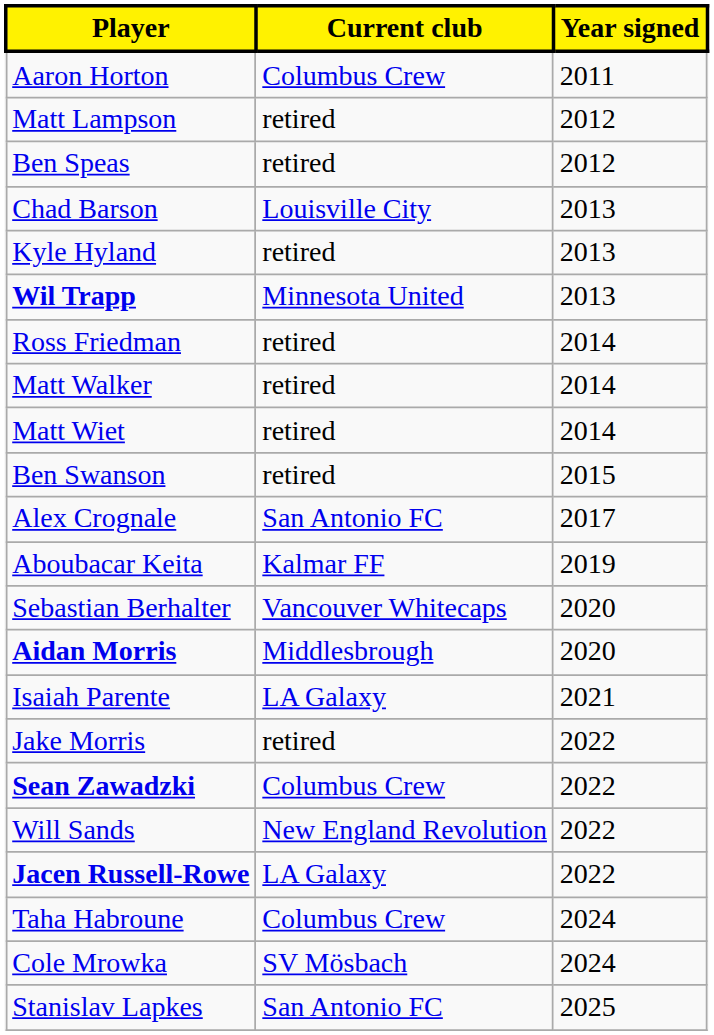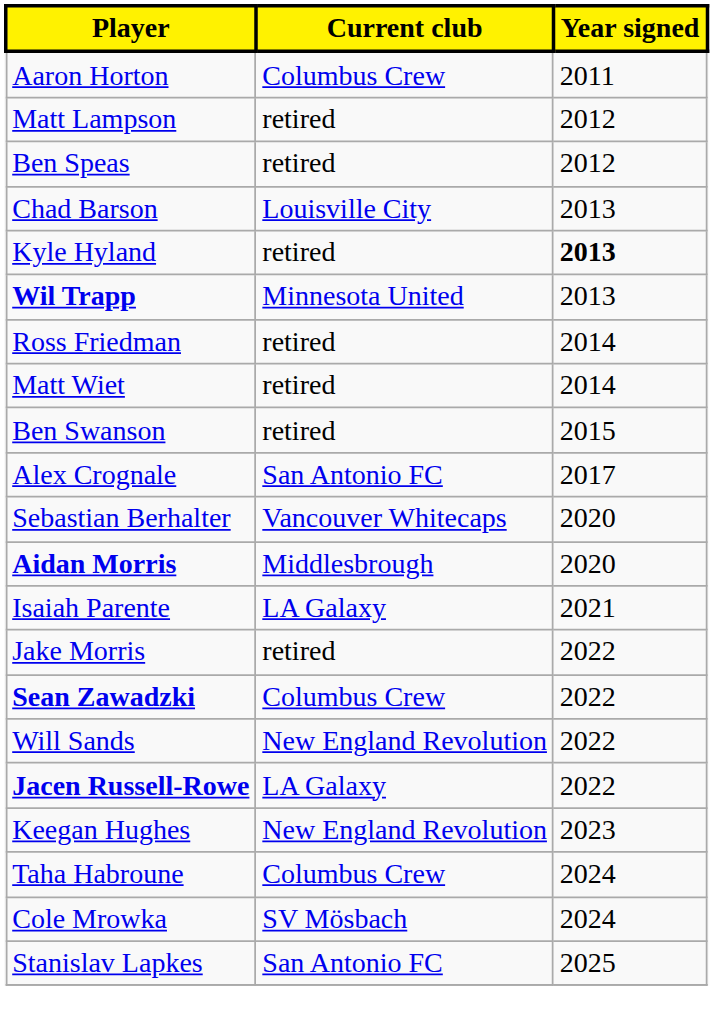 <table class="wikitable" style="text-align:center">
 <tr>
 <th style="background:#FFF200; color:#000000; border:2px solid #000000;">Player</th>
 <th style="background:#FFF200; color:#000000; border:2px solid #000000;">Current club</th>
 <th style="background:#FFF200; color:#000000; border:2px solid #000000;">Year signed</th>
 </tr>
 <tr>
 <td align=left> <a href='#'>Aaron Horton</a></td>
 <td align=left> <a href='#'>Columbus Crew</a></td>
 <td align=left>2011</td>
 </tr>
 <tr>
 <td align=left> <a href='#'>Matt Lampson</a></td>
 <td align=left>retired</td>
 <td align=left>2012</td>
 </tr>
 <tr>
 <td align=left> <a href='#'>Ben Speas</a></td>
 <td align=left>retired</td>
 <td align=left>2012</td>
 </tr>
 <tr>
 <td align=left> <a href='#'>Chad Barson</a></td>
 <td align=left> <a href='#'>Louisville City</a></td>
 <td align=left>2013</td>
 </tr>
 <tr>
 <td align=left> <a href='#'>Kyle Hyland</a></td>
 <td align=left>retired</td>
-<td align=left>2013</td>
+<td align=left><strong>2013</strong></td>
 </tr>
 <tr>
 <td align=left> <strong><a href='#'>Wil Trapp</a></strong></td>
 <td align=left> <a href='#'>Minnesota United</a></td>
 <td align=left>2013</td>
 </tr>
 <tr>
 <td align=left> <a href='#'>Ross Friedman</a></td>
-<td align=left>retired</td>
-<td align=left>2014</td>
-</tr>
-<tr>
-<td align=left> <a href='#'>Matt Walker</a></td>
 <td align=left>retired</td>
 <td align=left>2014</td>
 </tr>
 <tr>
 <td align=left> <a href='#'>Matt Wiet</a></td>
 <td align=left>retired</td>
 <td align=left>2014</td>
 </tr>
 <tr>
 <td align=left> <a href='#'>Ben Swanson</a></td>
 <td align=left>retired</td>
 <td align=left>2015</td>
 </tr>
 <tr>
 <td align=left> <a href='#'>Alex Crognale</a></td>
 <td align=left> <a href='#'>San Antonio FC</a></td>
 <td align=left>2017</td>
-</tr>
-<tr>
-<td align=left> <a href='#'>Aboubacar Keita</a></td>
-<td align=left> <a href='#'>Kalmar FF</a></td>
-<td align=left>2019</td>
 </tr>
 <tr>
 <td align=left> <a href='#'>Sebastian Berhalter</a></td>
 <td align=left> <a href='#'>Vancouver Whitecaps</a></td>
 <td align=left>2020</td>
 </tr>
 <tr>
 <td align=left> <strong><a href='#'>Aidan Morris</a></strong></td>
 <td align=left> <a href='#'>Middlesbrough</a></td>
 <td align=left>2020</td>
 </tr>
 <tr>
 <td align=left> <a href='#'>Isaiah Parente</a></td>
 <td align=left> <a href='#'>LA Galaxy</a></td>
 <td align=left>2021</td>
 </tr>
 <tr>
 <td align=left> <a href='#'>Jake Morris</a></td>
 <td align=left>retired</td>
 <td align=left>2022</td>
 </tr>
 <tr>
 <td align=left> <strong><a href='#'>Sean Zawadzki</a></strong></td>
 <td align=left> <a href='#'>Columbus Crew</a></td>
 <td align=left>2022</td>
 </tr>
 <tr>
 <td align=left> <a href='#'>Will Sands</a></td>
 <td align=left> <a href='#'>New England Revolution</a></td>
 <td align=left>2022</td>
 </tr>
 <tr>
 <td align=left> <strong><a href='#'>Jacen Russell-Rowe</a></strong></td>
 <td align=left> <a href='#'>LA Galaxy</a></td>
 <td align=left>2022</td>
 </tr>
 <tr>
+<td align=left> <a href='#'>Keegan Hughes</a></td>
+<td align=left> <a href='#'>New England Revolution</a></td>
+<td align=left>2023</td>
+</tr>
+<tr>
 <td align=left> <a href='#'>Taha Habroune</a></td>
 <td align=left> <a href='#'>Columbus Crew</a></td>
 <td align=left>2024</td>
 </tr>
 <tr>
 <td align=left> <a href='#'>Cole Mrowka</a></td>
 <td align=left> <a href='#'>SV Mösbach</a></td>
 <td align=left>2024</td>
 </tr>
 <tr>
 <td align=left> <a href='#'>Stanislav Lapkes</a></td>
 <td align=left> <a href='#'>San Antonio FC</a></td>
 <td align=left>2025</td>
 </tr>
 <tr>
 </tr>
 </table>
